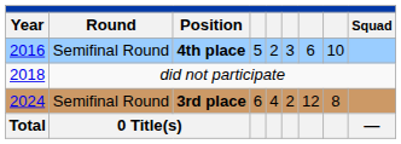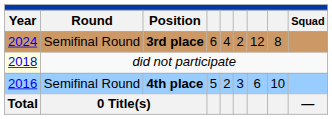 <table class="wikitable" style="text-align: center;">
 <tr>
 <th colspan=9 style="background:#0038A8; color:#FFFFFF;"></th>
 </tr>
 <tr>
 <th>Year</th>
 <th>Round</th>
 <th>Position</th>
 <th></th>
 <th></th>
 <th></th>
 <th></th>
 <th></th>
 <th><small>Squad</small></th>
 </tr>
+<tr bgcolor=#cc9966>
+<td> <a href='#'>2024</a></td>
+<td>Semifinal Round</td>
+<td><strong>3rd place</strong></td>
+<td>6</td>
+<td>4</td>
+<td>2</td>
+<td>12</td>
+<td>8</td>
+<td></td>
+</tr>
+<tr>
+<td style="background: lightyellow;"> <a href='#'>2018</a></td>
+<td colspan=8><em>did not participate</em></td>
+</tr>
 <tr bgcolor=#9acdff>
 <td> <a href='#'>2016</a></td>
 <td>Semifinal Round</td>
 <td><strong>4th place</strong></td>
 <td>5</td>
 <td>2</td>
 <td>3</td>
 <td>6</td>
 <td>10</td>
-<td></td>
-</tr>
-<tr>
-<td> <a href='#'>2018</a></td>
-<td colspan=8><em>did not participate</em></td>
-</tr>
-<tr bgcolor=#cc9966>
-<td> <a href='#'>2024</a></td>
-<td>Semifinal Round</td>
-<td><strong>3rd place</strong></td>
-<td>6</td>
-<td>4</td>
-<td>2</td>
-<td>12</td>
-<td>8</td>
 <td></td>
 </tr>
 <tr>
 <th>Total</th>
 <th colspan=2>0 Title(s)</th>
 <th></th>
 <th></th>
 <th></th>
 <th></th>
 <th></th>
 <th>—</th>
 </tr>
 </table>
